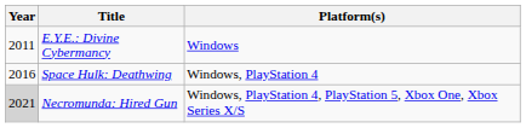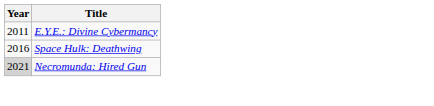 <table class="wikitable sortable">
 <tr>
 <th>Year</th>
 <th>Title</th>
-<th>Platform(s)</th>
 </tr>
 <tr>
 <td>2011</td>
 <td><em><a href='#'>E.Y.E.: Divine Cybermancy</a></em></td>
-<td><a href='#'>Windows</a></td>
 </tr>
 <tr>
 <td>2016</td>
 <td><em><a href='#'>Space Hulk: Deathwing</a></em></td>
-<td>Windows, <a href='#'>PlayStation 4</a></td>
 </tr>
 <tr>
 <td style="background: lightgrey;">2021</td>
 <td><em><a href='#'>Necromunda: Hired Gun</a></em></td>
-<td>Windows, <a href='#'>PlayStation 4</a>, <a href='#'>PlayStation 5</a>, <a href='#'>Xbox One</a>, <a href='#'>Xbox Series X/S</a></td>
 </tr>
 </table>
